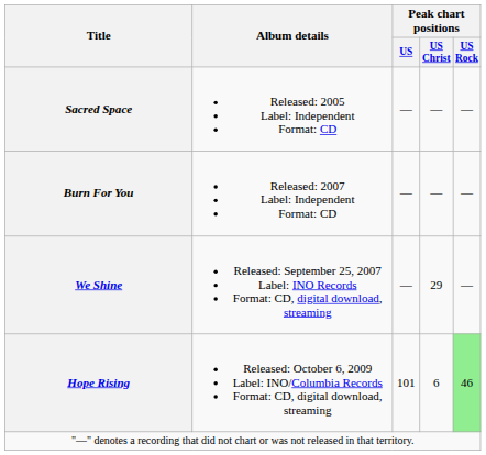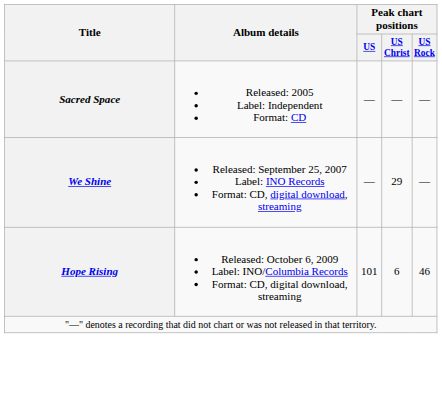 <table class="wikitable plainrowheaders" style="text-align:center;">
 <tr>
 <th rowspan="2" scope="col" style="width:15em;">Title</th>
 <th rowspan="2" scope="col" style="width:16em;">Album details</th>
 <th colspan="3" scope="col">Peak chart positions</th>
 </tr>
 <tr>
 <th scope="col" style="width:2.2em;font-size:85%;"><a href='#'>US</a><br></th>
 <th scope="col" style="width:2.2em;font-size:85%;"><a href='#'>US<br>Christ</a><br></th>
 <th scope="col" style="width:2.2em;font-size:85%;"><a href='#'>US<br>Rock</a><br></th>
 </tr>
 <tr>
 <th scope="row"><em>Sacred Space</em></th>
 <td><br><ul><li>Released: 2005</li><li>Label: Independent</li><li>Format: <a href='#'>CD</a></li></ul></td>
 <td>—</td>
 <td>—</td>
 <td>—</td>
 </tr>
 <tr>
-<th scope="row"><em>Burn For You</em></th>
-<td><br><ul><li>Released: 2007</li><li>Label: Independent</li><li>Format: CD</li></ul></td>
-<td>—</td>
-<td>—</td>
-<td>—</td>
-</tr>
-<tr>
 <th scope="row"><em><a href='#'>We Shine</a></em></th>
 <td><br><ul><li>Released: September 25, 2007</li><li>Label: <a href='#'>INO Records</a></li><li>Format: CD, <a href='#'>digital download</a>, <a href='#'>streaming</a></li></ul></td>
 <td>—</td>
 <td>29</td>
 <td>—</td>
 </tr>
 <tr>
 <th scope="row"><em><a href='#'>Hope Rising</a></em></th>
 <td><br><ul><li>Released: October 6, 2009</li><li>Label: INO/<a href='#'>Columbia Records</a></li><li>Format: CD, digital download, streaming</li></ul></td>
 <td>101</td>
 <td>6</td>
-<td style="background: lightgreen;">46</td>
+<td>46</td>
 </tr>
 <tr>
 <td colspan="5" style="font-size:90%">"—" denotes a recording that did not chart or was not released in that territory.</td>
 </tr>
 </table>
